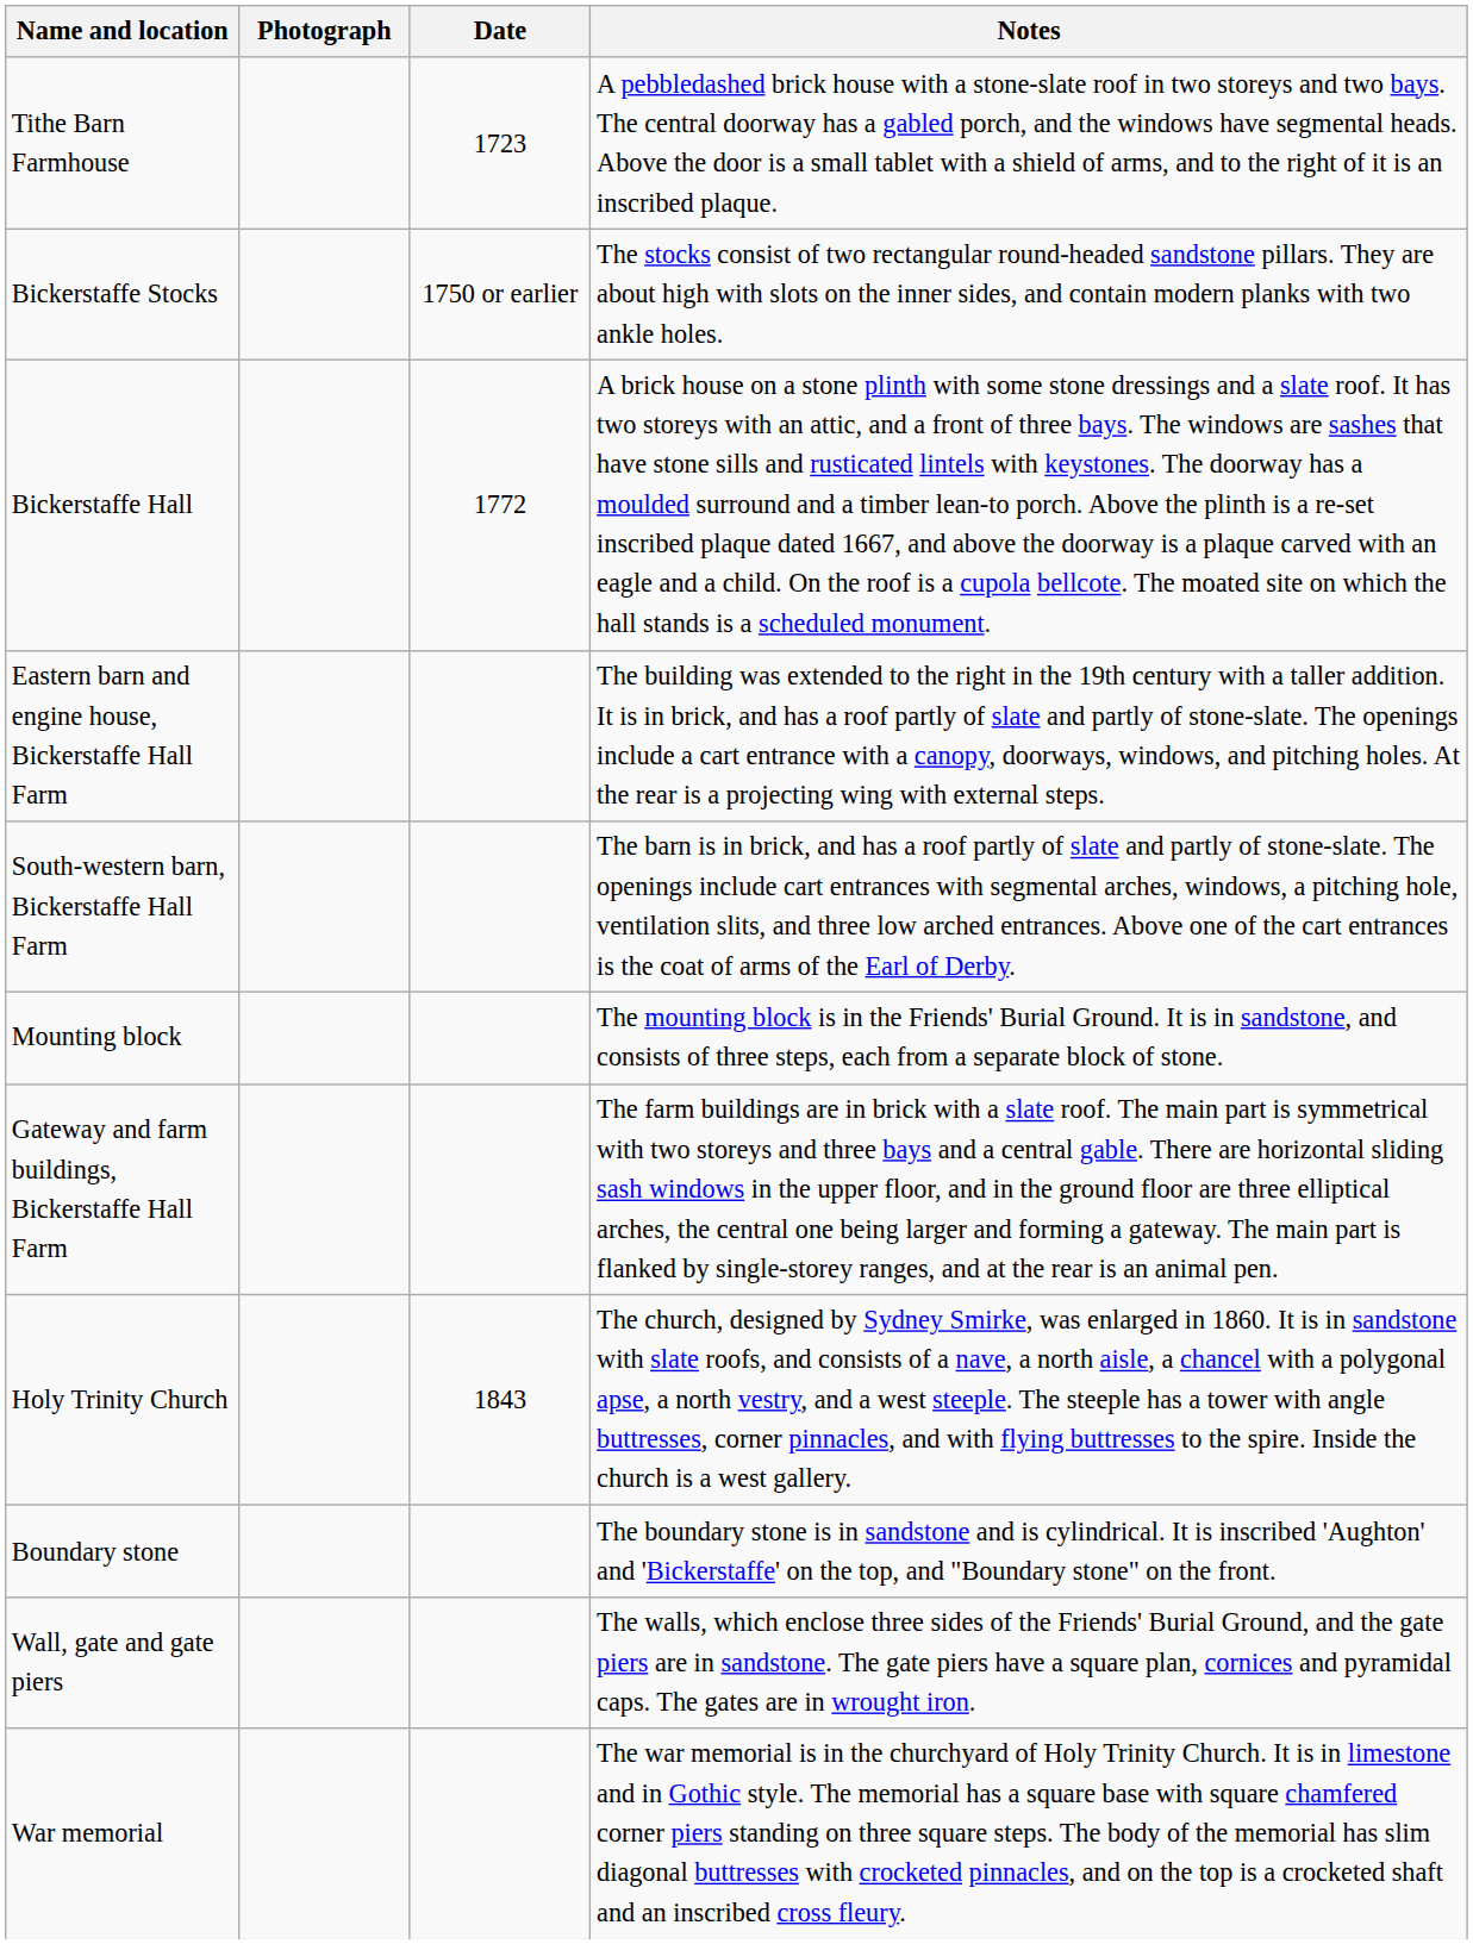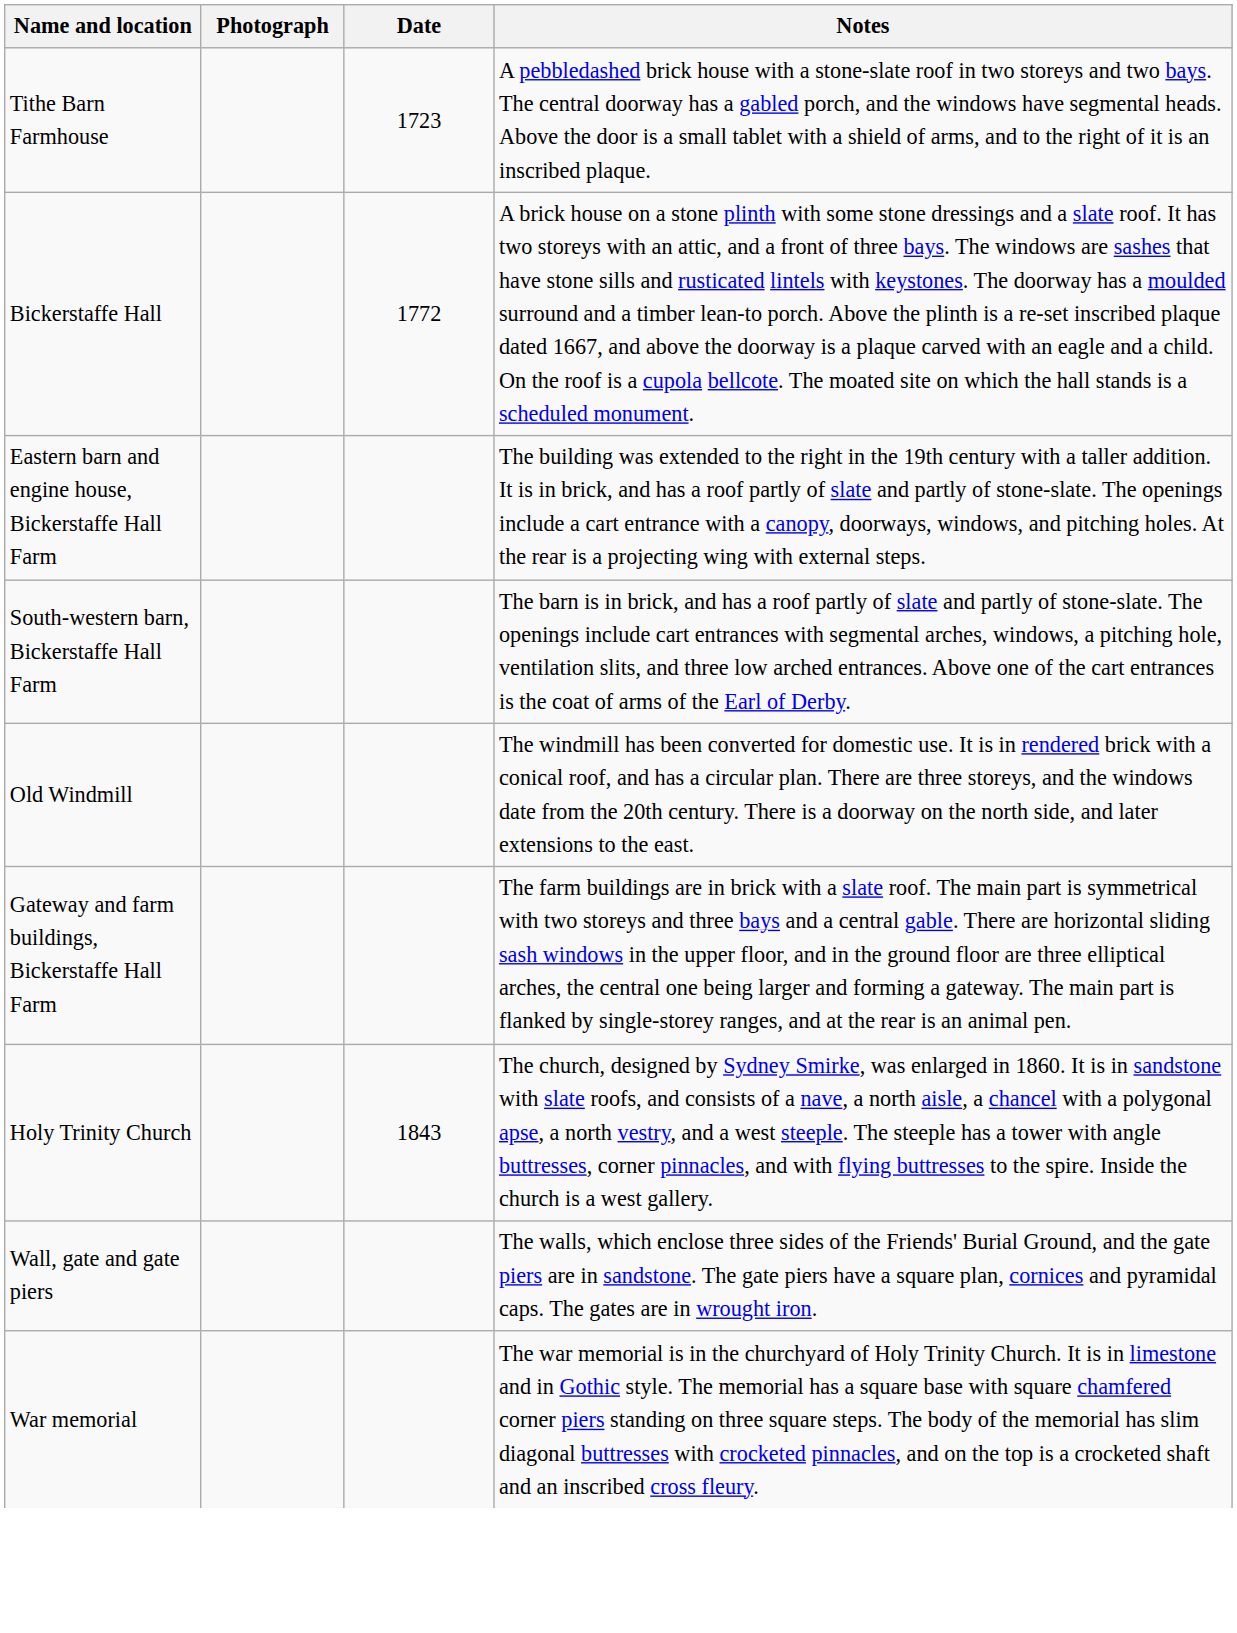 <table class="wikitable sortable plainrowheaders" style="width:100%;border:0px;text-align:left;line-height:150%;">
 <tr>
 <th scope="col"  style="width:150px">Name and location</th>
 <th scope="col"  style="width:100px" class="unsortable">Photograph</th>
 <th scope="col"  style="width:120px">Date</th>
 <th scope="col"  style="width:650px" class="unsortable">Notes</th>
 </tr>
 <tr>
 <td>Tithe Barn Farmhouse<br><small></small></td>
 <td></td>
 <td align="center">1723</td>
 <td>A <a href='#'>pebbledashed</a> brick house with a stone-slate roof in two storeys and two <a href='#'>bays</a>.  The central doorway has a <a href='#'>gabled</a> porch, and the windows have segmental heads.  Above the door is a small tablet with a shield of arms, and to the right of it is an inscribed plaque.</td>
-</tr>
-<tr>
-<td>Bickerstaffe Stocks<br><small></small></td>
-<td></td>
-<td align="center">1750 or earlier</td>
-<td>The <a href='#'>stocks</a> consist of two rectangular round-headed <a href='#'>sandstone</a> pillars.  They are about  high with slots on the inner sides, and contain modern planks with two ankle holes.</td>
 </tr>
 <tr>
 <td>Bickerstaffe Hall<br><small></small></td>
 <td></td>
 <td align="center">1772</td>
 <td>A brick house on a stone <a href='#'>plinth</a> with some stone dressings and a <a href='#'>slate</a> roof.  It has two storeys with an attic, and a front of three <a href='#'>bays</a>.  The windows are <a href='#'>sashes</a> that have stone sills and <a href='#'>rusticated</a> <a href='#'>lintels</a> with <a href='#'>keystones</a>.  The doorway has a <a href='#'>moulded</a> surround and a timber lean-to porch.  Above the plinth is a re-set inscribed plaque dated 1667, and above the doorway is a plaque carved with an eagle and a child.  On the roof is a <a href='#'>cupola</a> <a href='#'>bellcote</a>.  The moated site on which the hall stands is a <a href='#'>scheduled monument</a>.</td>
 </tr>
 <tr>
 <td>Eastern barn and engine house,<br>Bickerstaffe Hall Farm<br><small></small></td>
 <td></td>
 <td align="center"></td>
 <td>The building was extended to the right in the 19th century with a taller addition.  It is in brick, and has a roof partly of <a href='#'>slate</a> and partly of stone-slate.  The openings include a cart entrance with a <a href='#'>canopy</a>, doorways, windows, and pitching holes.  At the rear is a projecting wing with external steps.</td>
 </tr>
 <tr>
 <td>South-western barn,<br>Bickerstaffe Hall Farm<br><small></small></td>
 <td></td>
 <td align="center"></td>
 <td>The barn is in brick, and has a roof partly of <a href='#'>slate</a> and partly of stone-slate.  The openings include cart entrances with segmental arches, windows, a pitching hole, ventilation slits, and three low arched entrances.  Above one of the cart entrances is the coat of arms of the <a href='#'>Earl of Derby</a>.</td>
 </tr>
 <tr>
-<td>Mounting block<br><small></small></td>
+<td>Old Windmill<br><small></small></td>
 <td></td>
 <td align="center"></td>
-<td>The <a href='#'>mounting block</a> is in the Friends' Burial Ground.  It is in <a href='#'>sandstone</a>, and consists of three steps, each from a separate block of stone.</td>
+<td>The windmill has been converted for domestic use.  It is in <a href='#'>rendered</a> brick with a conical roof, and has a circular plan.  There are three storeys, and the windows date from the 20th century.  There is a doorway on the north side, and later extensions to the east.</td>
 </tr>
 <tr>
 <td>Gateway and farm buildings,<br>Bickerstaffe Hall Farm<br><small></small></td>
 <td></td>
 <td align="center"></td>
 <td>The farm buildings are in brick with a <a href='#'>slate</a> roof.  The main part is symmetrical with two storeys and three <a href='#'>bays</a> and a central <a href='#'>gable</a>.  There are horizontal sliding <a href='#'>sash windows</a> in the upper floor, and in the ground floor are three elliptical arches, the central one being larger and forming a gateway.  The main part is flanked by single-storey ranges, and at the rear is an animal pen.</td>
 </tr>
 <tr>
 <td>Holy Trinity Church<br><small></small></td>
 <td></td>
 <td align="center">1843</td>
 <td>The church, designed by <a href='#'>Sydney Smirke</a>, was enlarged in 1860.  It is in <a href='#'>sandstone</a> with <a href='#'>slate</a> roofs, and consists of a <a href='#'>nave</a>, a north <a href='#'>aisle</a>, a <a href='#'>chancel</a> with a polygonal <a href='#'>apse</a>, a north <a href='#'>vestry</a>, and a west <a href='#'>steeple</a>.  The steeple has a tower with angle <a href='#'>buttresses</a>, corner <a href='#'>pinnacles</a>, and with <a href='#'>flying buttresses</a> to the spire.  Inside the church is a west gallery.</td>
-</tr>
-<tr>
-<td>Boundary stone<br><small></small></td>
-<td></td>
-<td align="center"></td>
-<td>The boundary stone is in <a href='#'>sandstone</a> and is cylindrical.  It is inscribed 'Aughton' and '<a href='#'>Bickerstaffe</a>' on the top, and "Boundary stone" on the front.</td>
 </tr>
 <tr>
 <td>Wall, gate and gate piers<br><small></small></td>
 <td></td>
 <td align="center"></td>
 <td>The walls, which enclose three sides of the Friends' Burial Ground, and the gate <a href='#'>piers</a> are in <a href='#'>sandstone</a>.  The gate piers have a square plan, <a href='#'>cornices</a> and pyramidal caps.  The gates are in <a href='#'>wrought iron</a>.</td>
 </tr>
 <tr>
 <td>War memorial<br><small></small></td>
 <td></td>
 <td align="center"></td>
 <td>The war memorial is in the churchyard of Holy Trinity Church.  It is in <a href='#'>limestone</a> and in <a href='#'>Gothic</a> style.  The memorial has a square base with square <a href='#'>chamfered</a> corner <a href='#'>piers</a> standing on three square steps.  The body of the memorial has slim diagonal <a href='#'>buttresses</a> with <a href='#'>crocketed</a> <a href='#'>pinnacles</a>, and on the top is a crocketed shaft and an inscribed <a href='#'>cross fleury</a>.</td>
 </tr>
 <tr>
 </tr>
 </table>
